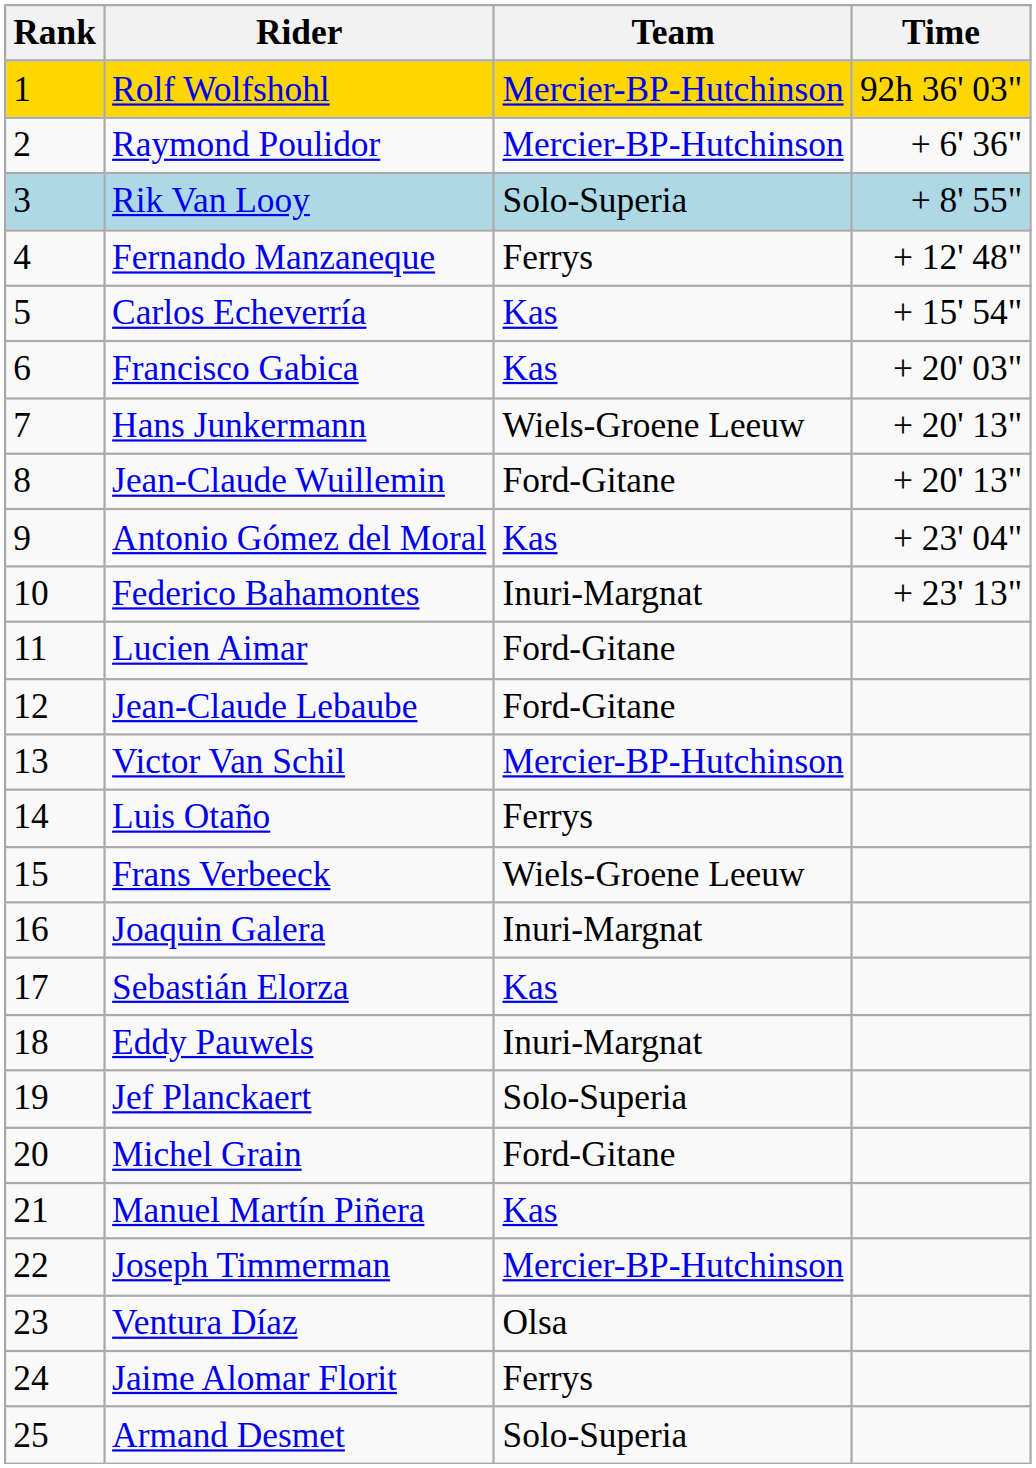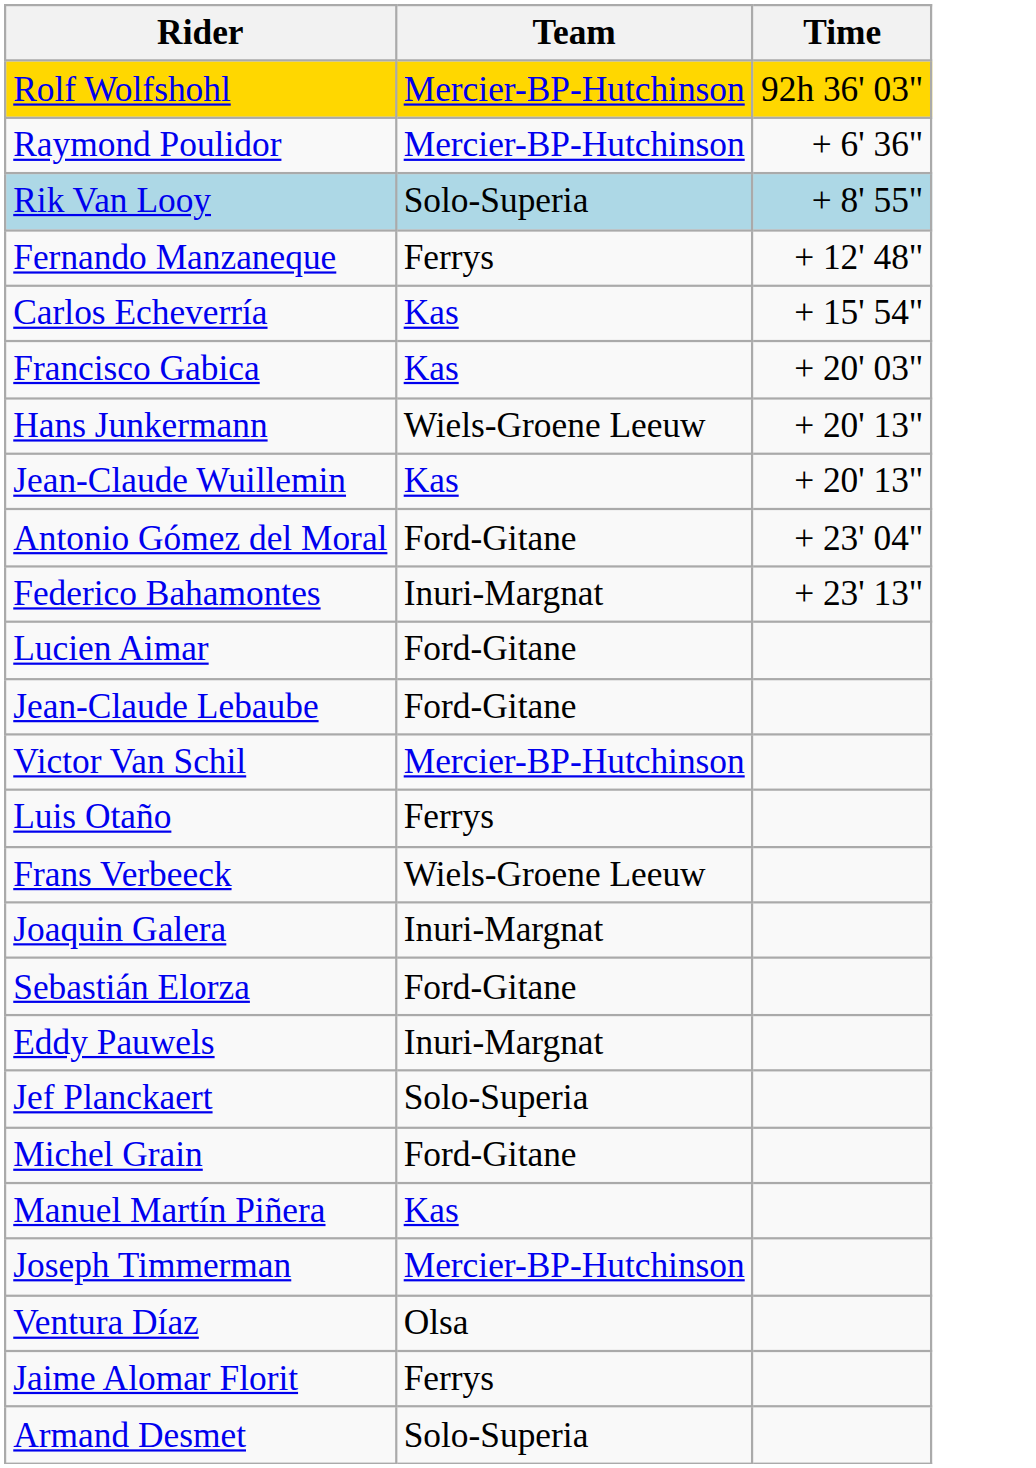 <table class="wikitable">
 <tr>
-<th>Rank</th>
 <th>Rider</th>
 <th>Team</th>
 <th>Time</th>
 </tr>
 <tr bgcolor=gold>
-<td>1</td>
 <td> 	<a href='#'>Rolf Wolfshohl</a></td>
 <td><a href='#'>Mercier-BP-Hutchinson</a></td>
 <td align="right">92h 36' 03"</td>
 </tr>
 <tr>
-<td>2</td>
 <td> 	<a href='#'>Raymond Poulidor</a></td>
 <td><a href='#'>Mercier-BP-Hutchinson</a></td>
 <td align="right">+ 6' 36"</td>
 </tr>
 <tr bgcolor=lightblue>
-<td>3</td>
 <td> 	<a href='#'>Rik Van Looy</a></td>
 <td>Solo-Superia</td>
 <td align="right">+ 8' 55"</td>
 </tr>
 <tr>
-<td>4</td>
 <td>  	<a href='#'>Fernando Manzaneque</a></td>
 <td>Ferrys</td>
 <td align="right">+ 12' 48"</td>
 </tr>
 <tr>
-<td>5</td>
 <td>  	<a href='#'>Carlos Echeverría</a></td>
 <td><a href='#'>Kas</a></td>
 <td align="right">+ 15' 54"</td>
 </tr>
 <tr>
-<td>6</td>
 <td>  	<a href='#'>Francisco Gabica</a></td>
 <td><a href='#'>Kas</a></td>
 <td align="right">+ 20' 03"</td>
 </tr>
 <tr>
-<td>7</td>
 <td> 	<a href='#'>Hans Junkermann</a></td>
 <td>Wiels-Groene Leeuw</td>
 <td align="right">+ 20' 13"</td>
 </tr>
 <tr>
-<td>8</td>
 <td> 	<a href='#'>Jean-Claude Wuillemin</a></td>
-<td>Ford-Gitane</td>
+<td><a href='#'>Kas</a></td>
 <td align="right">+ 20' 13"</td>
 </tr>
 <tr>
-<td>9</td>
 <td> 	<a href='#'>Antonio Gómez del Moral</a></td>
-<td><a href='#'>Kas</a></td>
+<td>Ford-Gitane</td>
 <td align="right">+ 23' 04"</td>
 </tr>
 <tr>
-<td>10</td>
 <td> 	<a href='#'>Federico Bahamontes</a></td>
 <td>Inuri-Margnat</td>
 <td align="right">+ 23' 13"</td>
 </tr>
 <tr>
-<td>11</td>
 <td> 	<a href='#'>Lucien Aimar</a></td>
 <td>Ford-Gitane</td>
 <td align="right"></td>
 </tr>
 <tr>
-<td>12</td>
 <td> 	<a href='#'>Jean-Claude Lebaube</a></td>
 <td>Ford-Gitane</td>
 <td align="right"></td>
 </tr>
 <tr>
-<td>13</td>
 <td>	<a href='#'>Victor Van Schil</a></td>
 <td><a href='#'>Mercier-BP-Hutchinson</a></td>
 <td align="right"></td>
 </tr>
 <tr>
-<td>14</td>
 <td> 	<a href='#'>Luis Otaño</a></td>
 <td>Ferrys</td>
 <td align="right"></td>
 </tr>
 <tr>
-<td>15</td>
 <td>	<a href='#'>Frans Verbeeck</a></td>
 <td>Wiels-Groene Leeuw</td>
 <td align="right"></td>
 </tr>
 <tr>
-<td>16</td>
 <td> 	<a href='#'>Joaquin Galera</a></td>
 <td>Inuri-Margnat</td>
 <td align="right"></td>
 </tr>
 <tr>
-<td>17</td>
 <td> 	<a href='#'>Sebastián Elorza</a></td>
-<td><a href='#'>Kas</a></td>
+<td>Ford-Gitane</td>
 <td align="right"></td>
 </tr>
 <tr>
-<td>18</td>
 <td>	<a href='#'>Eddy Pauwels</a></td>
 <td>Inuri-Margnat</td>
 <td align="right"></td>
 </tr>
 <tr>
-<td>19</td>
 <td>	<a href='#'>Jef Planckaert</a></td>
 <td>Solo-Superia</td>
 <td align="right"></td>
 </tr>
 <tr>
-<td>20</td>
 <td> 	<a href='#'>Michel Grain</a></td>
 <td>Ford-Gitane</td>
 <td align="right"></td>
 </tr>
 <tr>
-<td>21</td>
 <td> 	<a href='#'>Manuel Martín Piñera</a></td>
 <td><a href='#'>Kas</a></td>
 <td align="right"></td>
 </tr>
 <tr>
-<td>22</td>
 <td>	<a href='#'>Joseph Timmerman</a></td>
 <td><a href='#'>Mercier-BP-Hutchinson</a></td>
 <td align="right"></td>
 </tr>
 <tr>
-<td>23</td>
 <td> 	<a href='#'>Ventura Díaz</a></td>
 <td>Olsa</td>
 <td align="right"></td>
 </tr>
 <tr>
-<td>24</td>
 <td> 	<a href='#'>Jaime Alomar Florit</a></td>
 <td>Ferrys</td>
 <td align="right"></td>
 </tr>
 <tr>
-<td>25</td>
 <td>	<a href='#'>Armand Desmet</a></td>
 <td>Solo-Superia</td>
 <td align="right"></td>
 </tr>
 </table>
